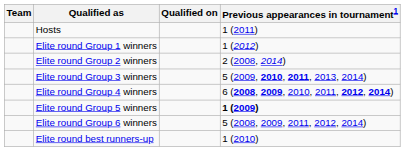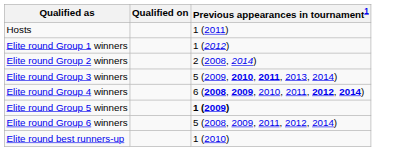 <table class="wikitable sortable">
 <tr>
-<th>Team</th>
 <th>Qualified as</th>
 <th>Qualified on</th>
 <th>Previous appearances in tournament<sup><strong><a href='#'>1</a></strong></sup></th>
 </tr>
 <tr>
-<td><em></em></td>
 <td>Hosts</td>
 <td></td>
 <td>1 (<a href='#'>2011</a>)</td>
 </tr>
 <tr>
-<td></td>
 <td><a href='#'>Elite round Group 1</a> winners</td>
 <td></td>
 <td>1 (<em><a href='#'>2012</a></em>)</td>
 </tr>
 <tr>
-<td></td>
 <td><a href='#'>Elite round Group 2</a> winners</td>
 <td></td>
 <td>2 (<a href='#'>2008</a>, <em><a href='#'>2014</a></em>)</td>
 </tr>
 <tr>
-<td></td>
 <td><a href='#'>Elite round Group 3</a> winners</td>
 <td></td>
 <td>5 (<a href='#'>2009</a>, <strong><a href='#'>2010</a></strong>, <strong><a href='#'>2011</a></strong>, <a href='#'>2013</a>, <a href='#'>2014</a>)</td>
 </tr>
 <tr>
-<td></td>
 <td><a href='#'>Elite round Group 4</a> winners</td>
 <td></td>
 <td>6 (<strong><a href='#'>2008</a></strong>, <strong><a href='#'>2009</a></strong>, <a href='#'>2010</a>, <a href='#'>2011</a>, <strong><a href='#'>2012</a></strong>, <strong><a href='#'>2014</a></strong>)</td>
 </tr>
 <tr>
-<td></td>
 <td><a href='#'>Elite round Group 5</a> winners</td>
 <td></td>
 <td><strong>1 (<a href='#'>2009</a>)</strong></td>
 </tr>
 <tr>
-<td></td>
 <td><a href='#'>Elite round Group 6</a> winners</td>
 <td></td>
 <td>5 (<a href='#'>2008</a>, <a href='#'>2009</a>, <a href='#'>2011</a>, <a href='#'>2012</a>, <a href='#'>2014</a>)</td>
 </tr>
 <tr>
-<td></td>
 <td><a href='#'>Elite round best runners-up</a></td>
 <td></td>
 <td>1 (<a href='#'>2010</a>)</td>
 </tr>
 </table>
